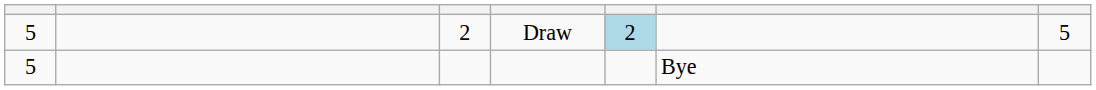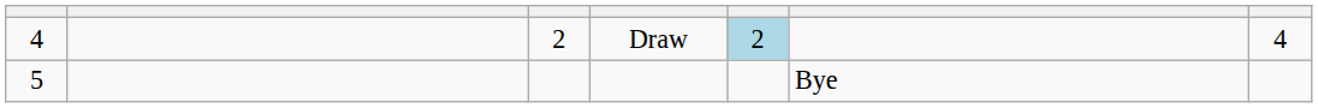 <table class="wikitable" style="text-align: center;">
 <tr>
 <th width=30></th>
 <th width=270></th>
 <th width=30></th>
 <th width=75></th>
 <th width=30></th>
 <th width=270></th>
 <th width=30></th>
 </tr>
 <tr>
-<td>5</td>
+<td>4</td>
 <td align=left></td>
 <td>2</td>
 <td>Draw</td>
 <td style="background: lightblue;">2</td>
 <td align=left></td>
-<td>5</td>
+<td>4</td>
 </tr>
 <tr>
 <td>5</td>
 <td align=left><strong></strong></td>
 <td></td>
 <td></td>
 <td></td>
 <td align=left>Bye</td>
 <td></td>
 </tr>
 </table>
